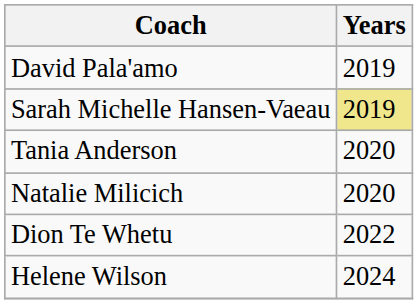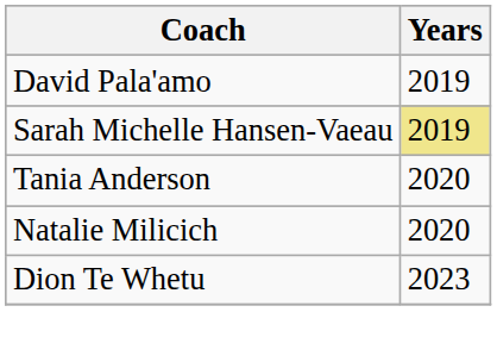 <table class="wikitable collapsible">
 <tr>
 <th>Coach</th>
 <th>Years</th>
 </tr>
 <tr>
 <td>David Pala'amo</td>
 <td>2019 <em></em></td>
 </tr>
 <tr>
 <td>Sarah Michelle Hansen-Vaeau</td>
 <td style="background: khaki;">2019 <em></em></td>
 </tr>
 <tr>
 <td>Tania Anderson</td>
 <td>2020 <em></em></td>
 </tr>
 <tr>
 <td>Natalie Milicich</td>
 <td>2020 <em></em></td>
 </tr>
 <tr>
 <td>Dion Te Whetu</td>
-<td>2022</td>
-</tr>
-<tr>
-<td>Helene Wilson</td>
-<td>2024</td>
+<td>2023</td>
 </tr>
 <tr>
 </tr>
 </table>
